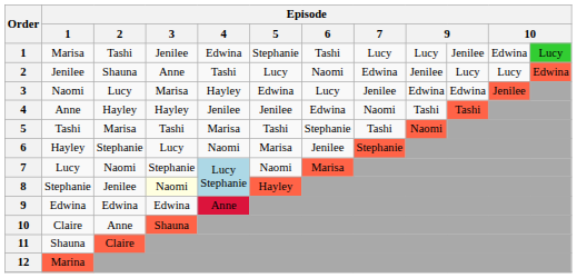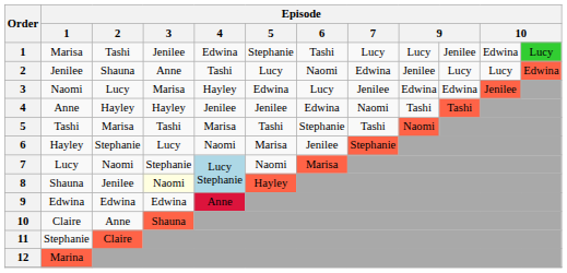 <table class="wikitable" style="text-align:center; font-size:92%">
 <tr>
 <th rowspan=2>Order</th>
 <th colspan=11>Episode</th>
 </tr>
 <tr>
 <th>1</th>
 <th>2</th>
 <th>3</th>
 <th>4</th>
 <th>5</th>
 <th>6</th>
 <th>7</th>
 <th colspan=2>9</th>
 <th colspan=2>10</th>
 </tr>
 <tr>
 <th>1</th>
 <td>Marisa</td>
 <td>Tashi</td>
 <td>Jenilee</td>
 <td>Edwina</td>
 <td>Stephanie</td>
 <td>Tashi</td>
 <td>Lucy</td>
 <td>Lucy</td>
 <td>Jenilee</td>
 <td>Edwina</td>
 <td bgcolor="limegreen">Lucy</td>
 </tr>
 <tr>
 <th>2</th>
 <td>Jenilee</td>
 <td>Shauna</td>
 <td>Anne</td>
 <td>Tashi</td>
 <td>Lucy</td>
 <td>Naomi</td>
 <td>Edwina</td>
 <td>Jenilee</td>
 <td>Lucy</td>
 <td>Lucy</td>
 <td bgcolor="tomato">Edwina</td>
 </tr>
 <tr>
 <th>3</th>
 <td>Naomi</td>
 <td>Lucy</td>
 <td>Marisa</td>
 <td>Hayley</td>
 <td>Edwina</td>
 <td>Lucy</td>
 <td>Jenilee</td>
 <td>Edwina</td>
 <td>Edwina</td>
 <td bgcolor="tomato">Jenilee</td>
 <td bgcolor="darkgray"></td>
 </tr>
 <tr>
 <th>4</th>
 <td>Anne</td>
 <td>Hayley</td>
 <td>Hayley</td>
 <td>Jenilee</td>
 <td>Jenilee</td>
 <td>Edwina</td>
 <td>Naomi</td>
 <td>Tashi</td>
 <td bgcolor="tomato">Tashi</td>
 <td bgcolor="darkgray" colspan=2></td>
 </tr>
 <tr>
 <th>5</th>
 <td>Tashi</td>
 <td>Marisa</td>
 <td>Tashi</td>
 <td>Marisa</td>
 <td>Tashi</td>
 <td>Stephanie</td>
 <td>Tashi</td>
 <td bgcolor="tomato">Naomi</td>
 <td bgcolor="darkgray" colspan=3></td>
 </tr>
 <tr>
 <th>6</th>
 <td>Hayley</td>
 <td>Stephanie</td>
 <td>Lucy</td>
 <td>Naomi</td>
 <td>Marisa</td>
 <td>Jenilee</td>
 <td bgcolor="tomato">Stephanie</td>
 <td bgcolor="darkgray" colspan=4></td>
 </tr>
 <tr>
 <th>7</th>
 <td>Lucy</td>
 <td>Naomi</td>
 <td>Stephanie</td>
 <td bgcolor="lightblue" rowspan="2">Lucy<br>Stephanie</td>
 <td>Naomi</td>
 <td bgcolor="tomato">Marisa</td>
 <td bgcolor="darkgray" colspan=5></td>
 </tr>
 <tr>
 <th>8</th>
-<td>Stephanie</td>
+<td>Shauna</td>
 <td>Jenilee</td>
 <td style="background: lightyellow;">Naomi</td>
 <td bgcolor="tomato">Hayley</td>
 <td bgcolor="darkgray" colspan=6></td>
 </tr>
 <tr>
 <th>9</th>
 <td>Edwina</td>
 <td>Edwina</td>
 <td>Edwina</td>
 <td style="background:crimson;"><span>Anne</span></td>
 <td bgcolor="darkgray" colspan=9></td>
 </tr>
 <tr>
 <th>10</th>
 <td>Claire</td>
 <td>Anne</td>
 <td bgcolor="tomato">Shauna</td>
 <td bgcolor="darkgray" colspan=8></td>
 </tr>
 <tr>
 <th>11</th>
-<td>Shauna</td>
+<td>Stephanie</td>
 <td bgcolor="tomato">Claire</td>
 <td bgcolor="darkgray" colspan=9></td>
 </tr>
 <tr>
 <th>12</th>
 <td bgcolor="tomato">Marina</td>
 <td bgcolor="darkgray" colspan=10></td>
 </tr>
 <tr>
 </tr>
 </table>
